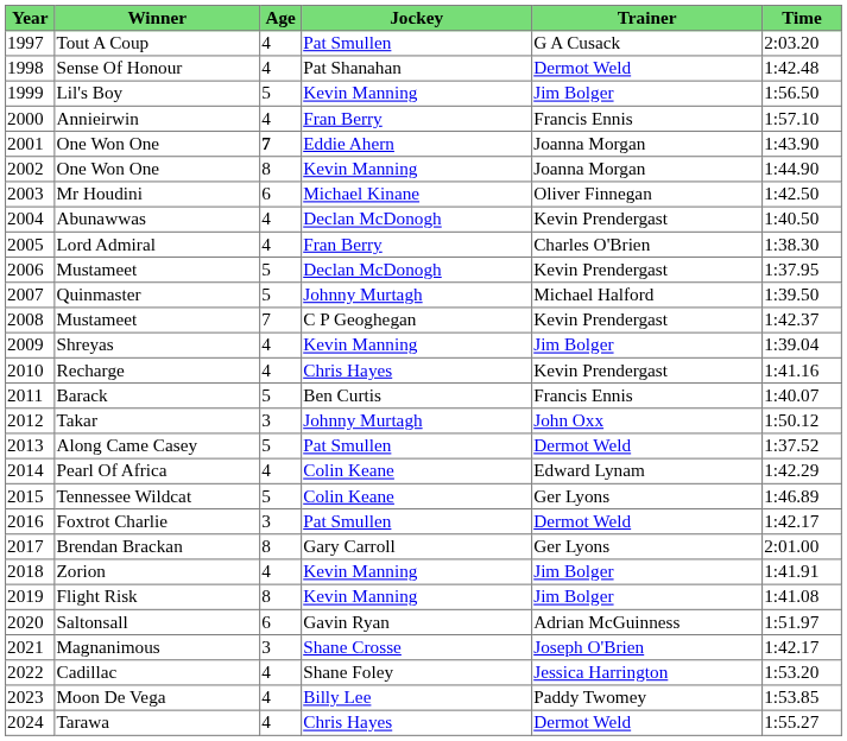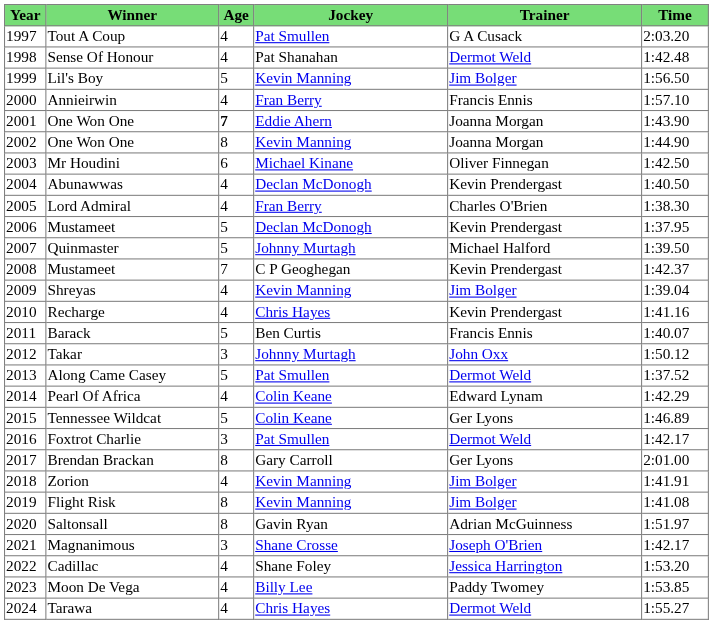 <table class = "sortable" | border="1" style="border-collapse: collapse; font-size:90%">
 <tr bgcolor="#77dd77" align="center">
 <th style="width:36px"><strong>Year</strong></th>
 <th style="width:160px"><strong>Winner</strong></th>
 <th style="width:30px"><strong>Age</strong></th>
 <th style="width:180px"><strong>Jockey</strong></th>
 <th style="width:180px"><strong>Trainer</strong></th>
 <th style="width:60px"><strong>Time</strong></th>
 </tr>
 <tr>
 <td>1997</td>
 <td>Tout A Coup</td>
 <td>4</td>
 <td><a href='#'>Pat Smullen</a></td>
 <td>G A Cusack</td>
 <td>2:03.20</td>
 </tr>
 <tr>
 <td>1998</td>
 <td>Sense Of Honour</td>
 <td>4</td>
 <td>Pat Shanahan</td>
 <td><a href='#'>Dermot Weld</a></td>
 <td>1:42.48</td>
 </tr>
 <tr>
 <td>1999</td>
 <td>Lil's Boy</td>
 <td>5</td>
 <td><a href='#'>Kevin Manning</a></td>
 <td><a href='#'>Jim Bolger</a></td>
 <td>1:56.50</td>
 </tr>
 <tr>
 <td>2000</td>
 <td>Annieirwin</td>
 <td>4</td>
 <td><a href='#'>Fran Berry</a></td>
 <td>Francis Ennis</td>
 <td>1:57.10</td>
 </tr>
 <tr>
 <td>2001</td>
 <td>One Won One</td>
 <td><strong>7</strong></td>
 <td><a href='#'>Eddie Ahern</a></td>
 <td>Joanna Morgan</td>
 <td>1:43.90</td>
 </tr>
 <tr>
 <td>2002</td>
 <td>One Won One</td>
 <td>8</td>
 <td><a href='#'>Kevin Manning</a></td>
 <td>Joanna Morgan</td>
 <td>1:44.90</td>
 </tr>
 <tr>
 <td>2003</td>
 <td>Mr Houdini</td>
 <td>6</td>
 <td><a href='#'>Michael Kinane</a></td>
 <td>Oliver Finnegan</td>
 <td>1:42.50</td>
 </tr>
 <tr>
 <td>2004</td>
 <td>Abunawwas</td>
 <td>4</td>
 <td><a href='#'>Declan McDonogh</a></td>
 <td>Kevin Prendergast</td>
 <td>1:40.50</td>
 </tr>
 <tr>
 <td>2005</td>
 <td>Lord Admiral</td>
 <td>4</td>
 <td><a href='#'>Fran Berry</a></td>
 <td>Charles O'Brien</td>
 <td>1:38.30</td>
 </tr>
 <tr>
 <td>2006</td>
 <td>Mustameet</td>
 <td>5</td>
 <td><a href='#'>Declan McDonogh</a></td>
 <td>Kevin Prendergast</td>
 <td>1:37.95</td>
 </tr>
 <tr>
 <td>2007</td>
 <td>Quinmaster</td>
 <td>5</td>
 <td><a href='#'>Johnny Murtagh</a></td>
 <td>Michael Halford</td>
 <td>1:39.50</td>
 </tr>
 <tr>
 <td>2008</td>
 <td>Mustameet</td>
 <td>7</td>
 <td>C P Geoghegan</td>
 <td>Kevin Prendergast</td>
 <td>1:42.37</td>
 </tr>
 <tr>
 <td>2009</td>
 <td>Shreyas</td>
 <td>4</td>
 <td><a href='#'>Kevin Manning</a></td>
 <td><a href='#'>Jim Bolger</a></td>
 <td>1:39.04</td>
 </tr>
 <tr>
 <td>2010</td>
 <td>Recharge</td>
 <td>4</td>
 <td><a href='#'>Chris Hayes</a></td>
 <td>Kevin Prendergast</td>
 <td>1:41.16</td>
 </tr>
 <tr>
 <td>2011</td>
 <td>Barack</td>
 <td>5</td>
 <td>Ben Curtis</td>
 <td>Francis Ennis</td>
 <td>1:40.07</td>
 </tr>
 <tr>
 <td>2012</td>
 <td>Takar</td>
 <td>3</td>
 <td><a href='#'>Johnny Murtagh</a></td>
 <td><a href='#'>John Oxx</a></td>
 <td>1:50.12</td>
 </tr>
 <tr>
 <td>2013</td>
 <td>Along Came Casey</td>
 <td>5</td>
 <td><a href='#'>Pat Smullen</a></td>
 <td><a href='#'>Dermot Weld</a></td>
 <td>1:37.52</td>
 </tr>
 <tr>
 <td>2014</td>
 <td>Pearl Of Africa</td>
 <td>4</td>
 <td><a href='#'>Colin Keane</a></td>
 <td>Edward Lynam</td>
 <td>1:42.29</td>
 </tr>
 <tr>
 <td>2015</td>
 <td>Tennessee Wildcat</td>
 <td>5</td>
 <td><a href='#'>Colin Keane</a></td>
 <td>Ger Lyons</td>
 <td>1:46.89</td>
 </tr>
 <tr>
 <td>2016</td>
 <td>Foxtrot Charlie</td>
 <td>3</td>
 <td><a href='#'>Pat Smullen</a></td>
 <td><a href='#'>Dermot Weld</a></td>
 <td>1:42.17</td>
 </tr>
 <tr>
 <td>2017</td>
 <td>Brendan Brackan</td>
 <td>8</td>
 <td>Gary Carroll</td>
 <td>Ger Lyons</td>
 <td>2:01.00</td>
 </tr>
 <tr>
 <td>2018</td>
 <td>Zorion</td>
 <td>4</td>
 <td><a href='#'>Kevin Manning</a></td>
 <td><a href='#'>Jim Bolger</a></td>
 <td>1:41.91</td>
 </tr>
 <tr>
 <td>2019</td>
 <td>Flight Risk</td>
 <td>8</td>
 <td><a href='#'>Kevin Manning</a></td>
 <td><a href='#'>Jim Bolger</a></td>
 <td>1:41.08</td>
 </tr>
 <tr>
 <td>2020</td>
 <td>Saltonsall</td>
-<td>6</td>
+<td>8</td>
 <td>Gavin Ryan</td>
 <td>Adrian McGuinness</td>
 <td>1:51.97</td>
 </tr>
 <tr>
 <td>2021</td>
 <td>Magnanimous</td>
 <td>3</td>
 <td><a href='#'>Shane Crosse</a></td>
 <td><a href='#'>Joseph O'Brien</a></td>
 <td>1:42.17</td>
 </tr>
 <tr>
 <td>2022</td>
 <td>Cadillac</td>
 <td>4</td>
 <td>Shane Foley</td>
 <td><a href='#'>Jessica Harrington</a></td>
 <td>1:53.20</td>
 </tr>
 <tr>
 <td>2023</td>
 <td>Moon De Vega</td>
 <td>4</td>
 <td><a href='#'>Billy Lee</a></td>
 <td>Paddy Twomey</td>
 <td>1:53.85</td>
 </tr>
 <tr>
 <td>2024</td>
 <td>Tarawa</td>
 <td>4</td>
 <td><a href='#'>Chris Hayes</a></td>
 <td><a href='#'>Dermot Weld</a></td>
 <td>1:55.27</td>
 </tr>
 </table>
